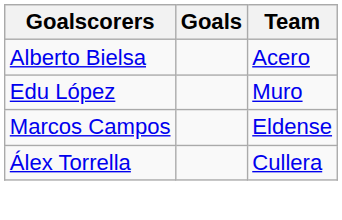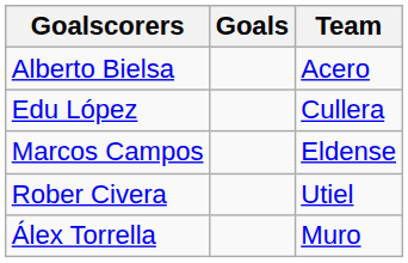 <table class="wikitable sortable" class="wikitable">
 <tr style="background:#ccc; text-align:center;">
 <th>Goalscorers</th>
 <th>Goals</th>
 <th>Team</th>
 </tr>
 <tr>
 <td> <a href='#'>Alberto Bielsa</a></td>
 <td></td>
 <td><a href='#'>Acero</a></td>
 </tr>
 <tr>
 <td> <a href='#'>Edu López</a></td>
 <td></td>
-<td><a href='#'>Muro</a></td>
+<td><a href='#'>Cullera</a></td>
 </tr>
 <tr>
 <td> <a href='#'>Marcos Campos</a></td>
 <td></td>
 <td><a href='#'>Eldense</a></td>
 </tr>
 <tr>
+<td> <a href='#'>Rober Civera</a></td>
+<td></td>
+<td><a href='#'>Utiel</a></td>
+</tr>
+<tr>
 <td> <a href='#'>Álex Torrella</a></td>
 <td></td>
-<td><a href='#'>Cullera</a></td>
+<td><a href='#'>Muro</a></td>
 </tr>
 </table>
